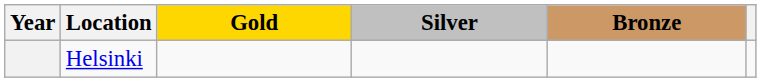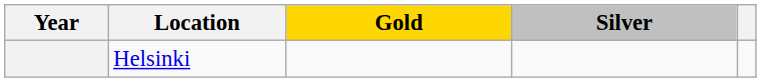 <table class="wikitable unsortable" style="text-align:left; width:85%">
 <tr>
 <th scope="col" style="text-align:center">Year</th>
 <th scope="col" style="text-align:center">Location</th>
 <td scope="col" style="text-align:center; width:30%; background:gold"><strong>Gold</strong></td>
 <td scope="col" style="text-align:center; width:30%; background:silver"><strong>Silver</strong></td>
-<td scope="col" style="text-align:center; width:30%; background:#c96"><strong>Bronze</strong></td>
 <th scope="col" style="text-align:center"></th>
 </tr>
 <tr>
 <th scope="row" style="text-align:left"></th>
 <td><a href='#'>Helsinki</a></td>
 <td></td>
 <td></td>
 <td></td>
-<td></td>
 </tr>
 </table>
